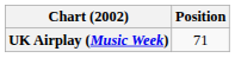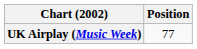 <table class="wikitable plainrowheaders" style="text-align:center">
 <tr>
 <th scope="col">Chart (2002)</th>
 <th scope="col">Position</th>
 </tr>
 <tr>
 <th scope="row">UK Airplay (<em><a href='#'>Music Week</a></em>)</th>
-<td>71</td>
+<td>77</td>
 </tr>
 </table>
